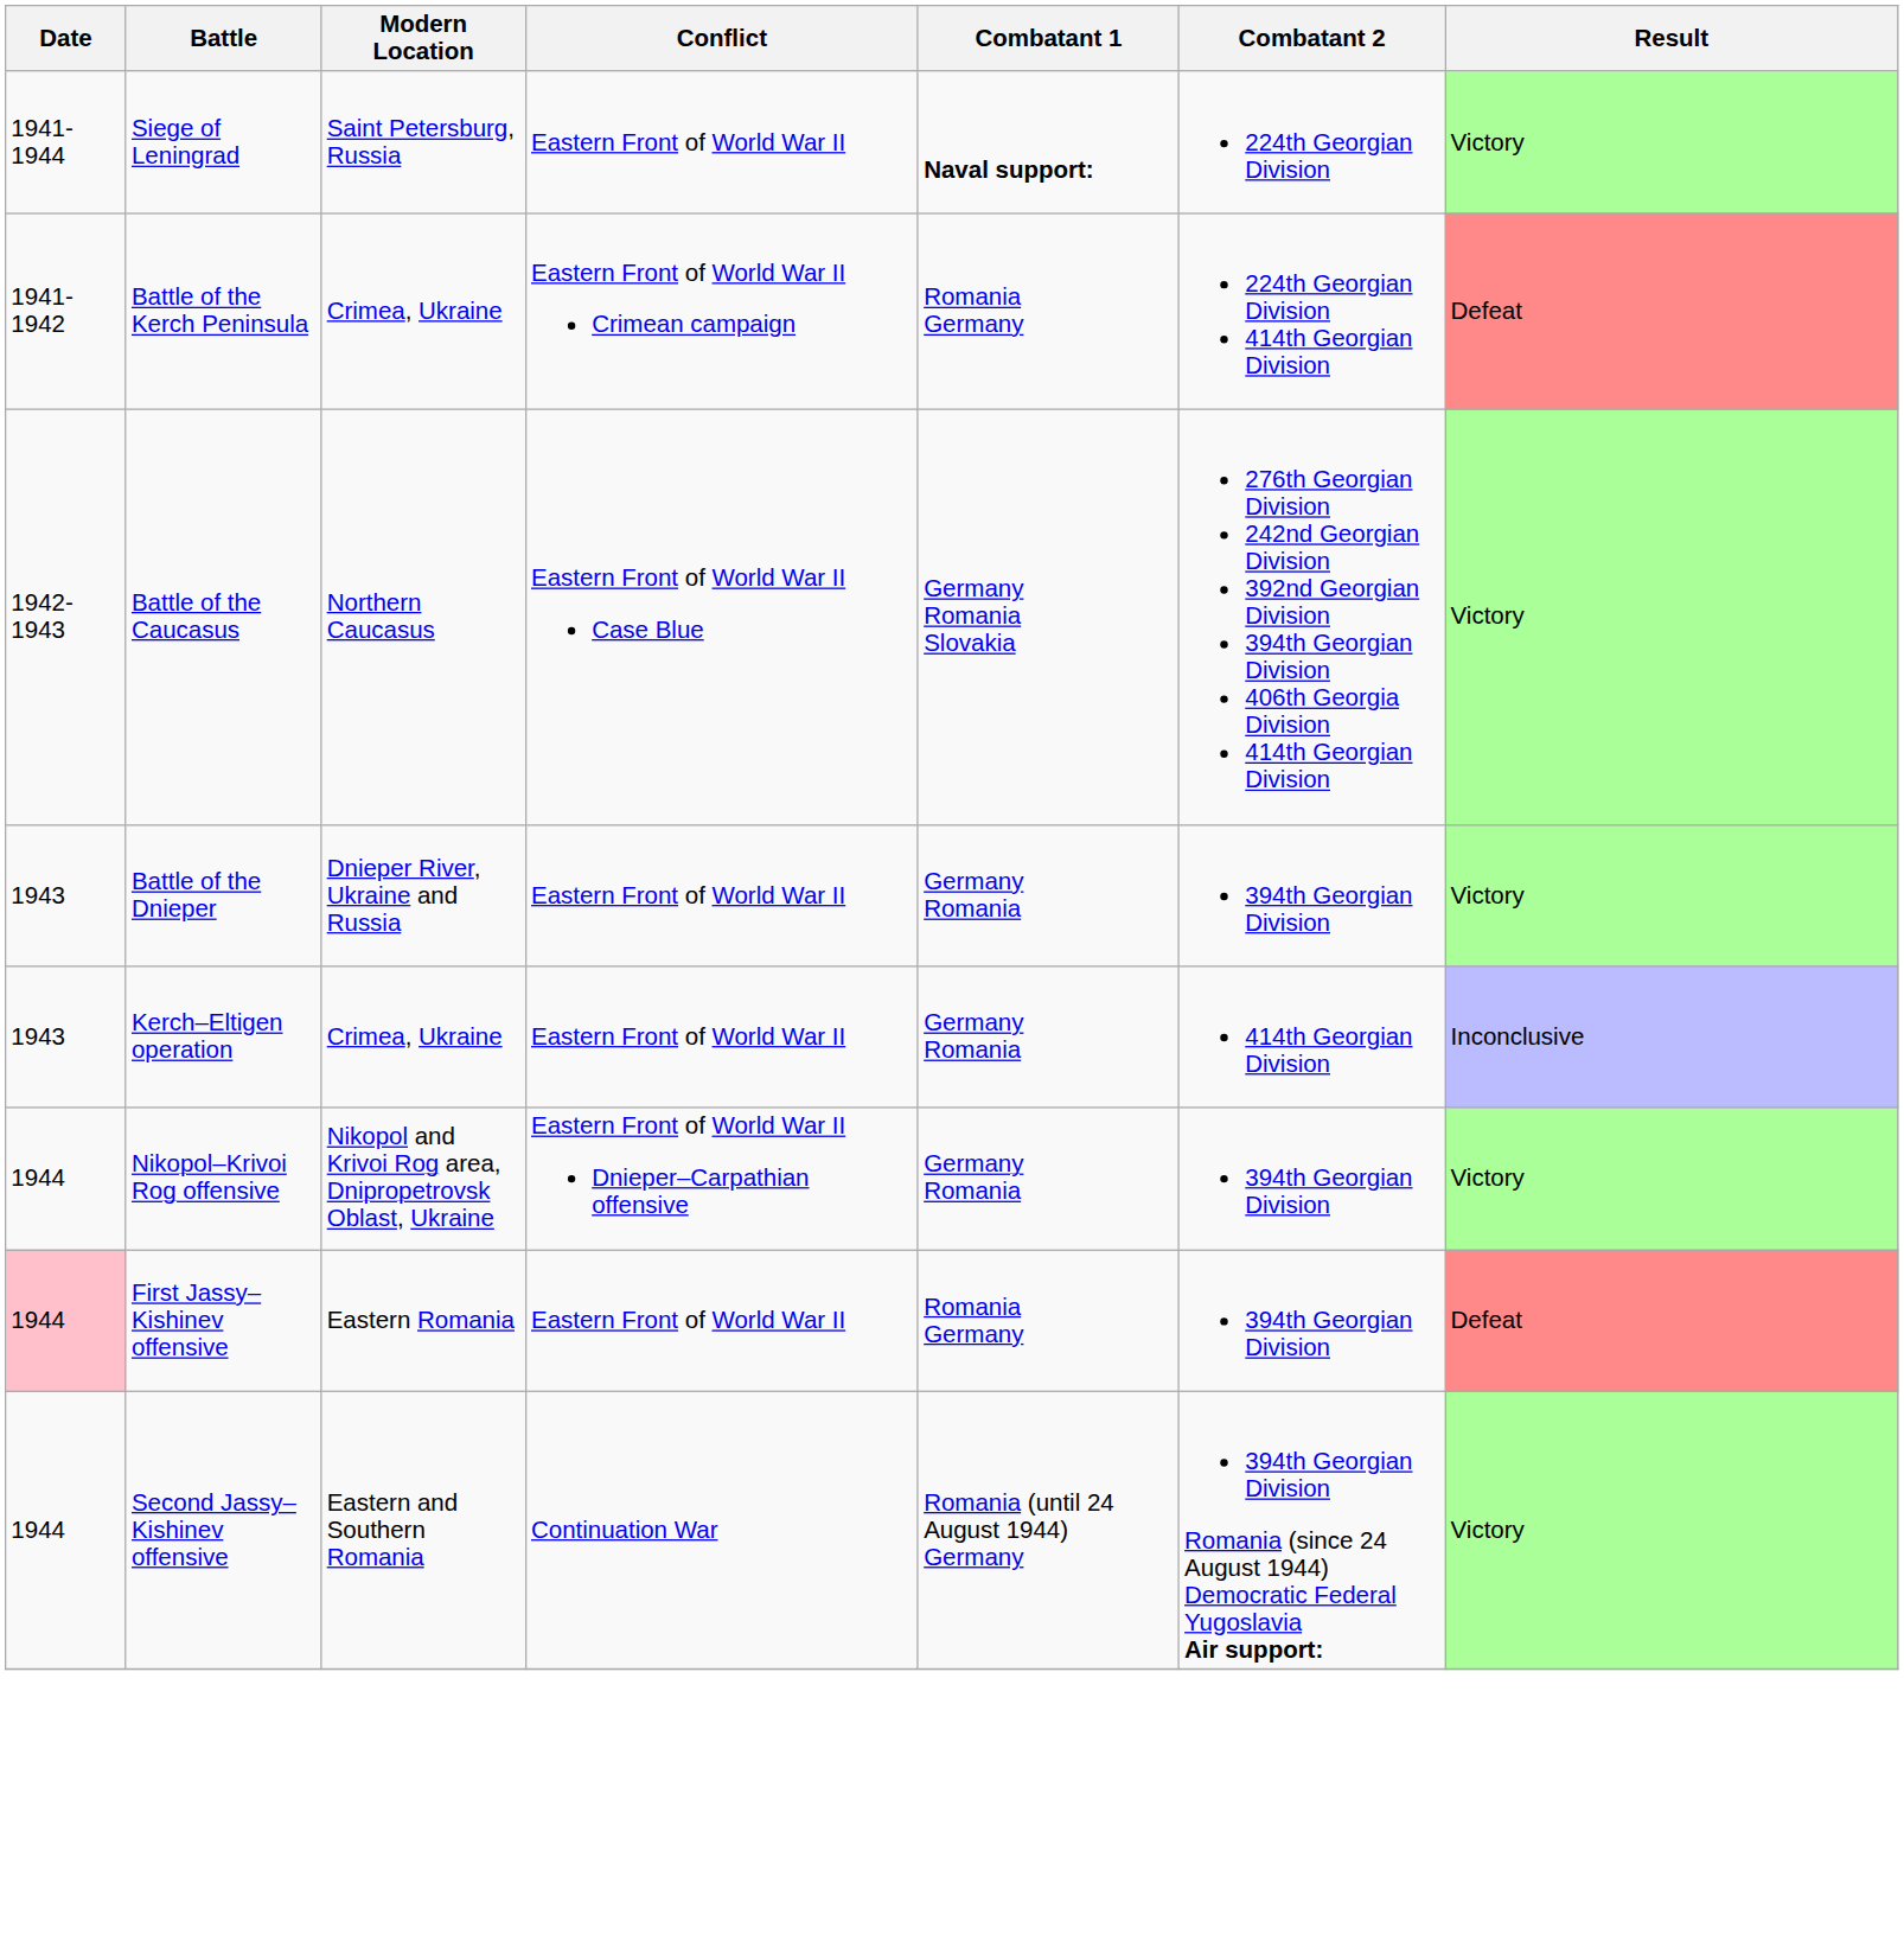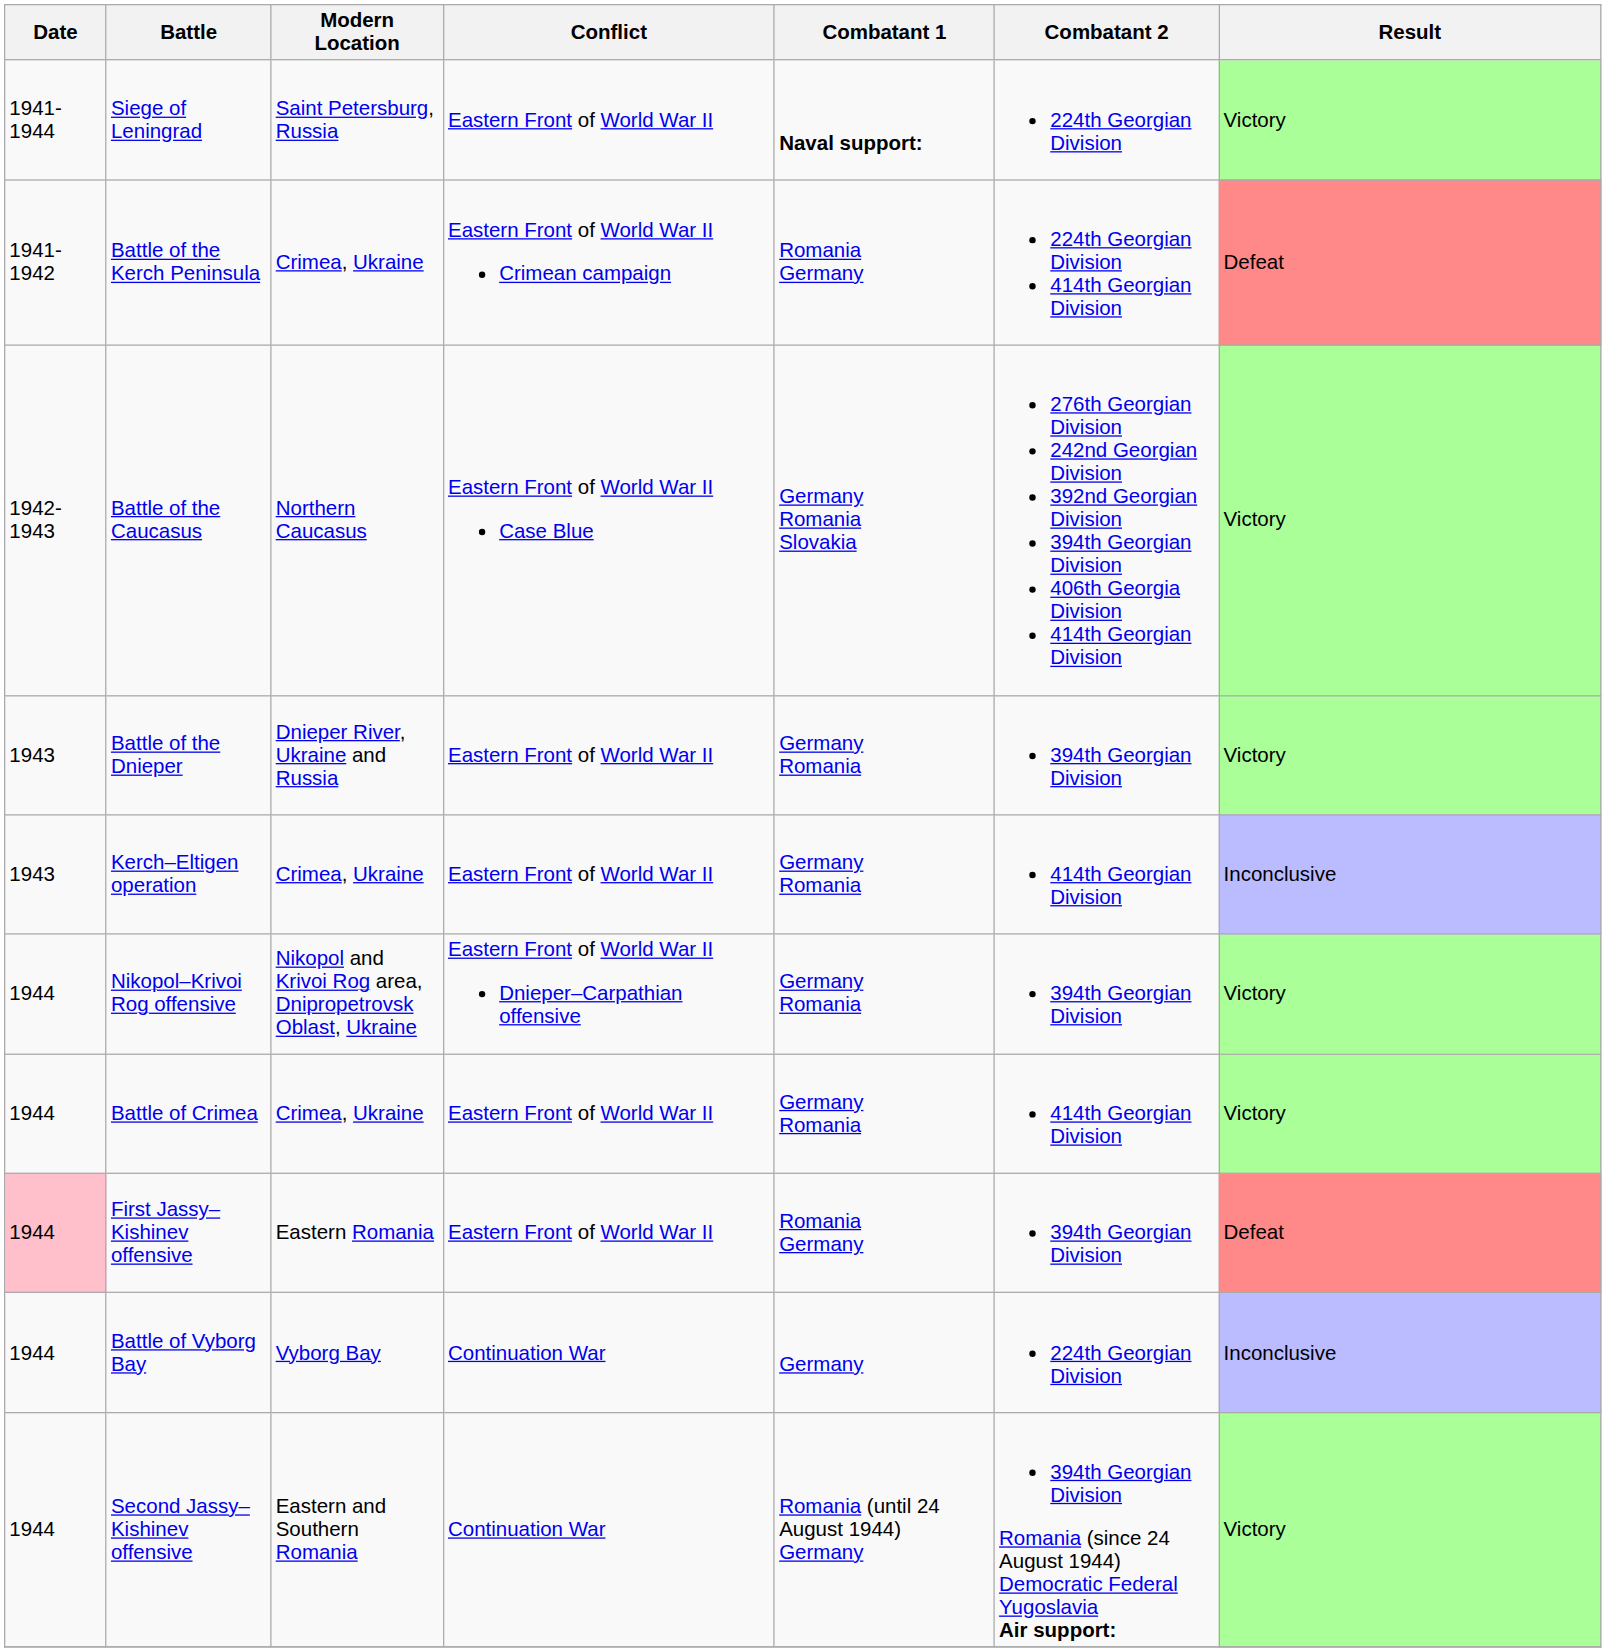 <table class="wikitable" style="text-align: left;">
 <tr>
 <th width="78px">Date</th>
 <th width="131px">Battle</th>
 <th width="131px">Modern Location</th>
 <th width="277px">Conflict</th>
 <th width="180px">Combatant 1</th>
 <th width="180px">Combatant 2</th>
 <th width="330px">Result</th>
 </tr>
 <tr>
 <td>1941-1944</td>
 <td><a href='#'>Siege of Leningrad</a></td>
 <td><a href='#'>Saint Petersburg</a>, <a href='#'>Russia</a> </td>
 <td><a href='#'>Eastern Front</a> of <a href='#'>World War II</a></td>
 <td><br><br><strong>Naval support:</strong><br></td>
 <td><br><ul><li><a href='#'>224th Georgian Division</a></li></ul></td>
 <td style="background:#AF9">Victory</td>
 </tr>
 <tr>
 <td>1941-1942</td>
 <td><a href='#'>Battle of the Kerch Peninsula</a></td>
 <td><a href='#'>Crimea</a>, <a href='#'>Ukraine</a> </td>
 <td><a href='#'>Eastern Front</a> of <a href='#'>World War II</a><br><ul><li><a href='#'>Crimean campaign</a></li></ul></td>
 <td> <a href='#'>Romania</a><br> <a href='#'>Germany</a></td>
 <td><br><ul><li><a href='#'>224th Georgian Division</a></li><li><a href='#'>414th Georgian Division</a></li></ul></td>
 <td style="background:#F88">Defeat</td>
 </tr>
 <tr>
 <td>1942-1943</td>
 <td><a href='#'>Battle of the Caucasus</a></td>
 <td><a href='#'>Northern Caucasus</a> </td>
 <td><a href='#'>Eastern Front</a> of <a href='#'>World War II</a><br><ul><li><a href='#'>Case Blue</a></li></ul></td>
 <td> <a href='#'>Germany</a><br> <a href='#'>Romania</a><br> <a href='#'>Slovakia</a></td>
 <td><br><ul><li><a href='#'>276th Georgian Division</a></li><li><a href='#'>242nd Georgian Division</a></li><li><a href='#'>392nd Georgian Division</a></li><li><a href='#'>394th Georgian Division</a></li><li><a href='#'>406th Georgia Division</a></li><li><a href='#'>414th Georgian Division</a></li></ul></td>
 <td style="background:#AF9">Victory</td>
 </tr>
 <tr>
 <td>1943</td>
 <td><a href='#'>Battle of the Dnieper</a></td>
 <td><a href='#'>Dnieper River</a>, <a href='#'>Ukraine</a>  and <a href='#'>Russia</a> </td>
 <td><a href='#'>Eastern Front</a> of <a href='#'>World War II</a></td>
 <td> <a href='#'>Germany</a><br> <a href='#'>Romania</a></td>
 <td><br><ul><li><a href='#'>394th Georgian Division</a></li></ul></td>
 <td style="background:#AF9">Victory</td>
 </tr>
 <tr>
 <td>1943</td>
 <td><a href='#'>Kerch–Eltigen operation</a></td>
 <td><a href='#'>Crimea</a>, <a href='#'>Ukraine</a> </td>
 <td><a href='#'>Eastern Front</a> of <a href='#'>World War II</a></td>
 <td> <a href='#'>Germany</a><br> <a href='#'>Romania</a></td>
 <td><br><ul><li><a href='#'>414th Georgian Division</a></li></ul></td>
 <td style="background:#BBF">Inconclusive</td>
 </tr>
 <tr>
 <td>1944</td>
 <td><a href='#'>Nikopol–Krivoi Rog offensive</a></td>
 <td><a href='#'>Nikopol</a> and <a href='#'>Krivoi Rog</a> area, <a href='#'>Dnipropetrovsk Oblast</a>, <a href='#'>Ukraine</a> </td>
 <td><a href='#'>Eastern Front</a> of <a href='#'>World War II</a><br><ul><li><a href='#'>Dnieper–Carpathian offensive</a></li></ul></td>
 <td> <a href='#'>Germany</a><br> <a href='#'>Romania</a></td>
 <td><br><ul><li><a href='#'>394th Georgian Division</a></li></ul></td>
 <td style="background:#AF9">Victory</td>
 </tr>
 <tr>
+<td>1944</td>
+<td><a href='#'>Battle of Crimea</a></td>
+<td><a href='#'>Crimea</a>, <a href='#'>Ukraine</a> </td>
+<td><a href='#'>Eastern Front</a> of <a href='#'>World War II</a></td>
+<td> <a href='#'>Germany</a><br> <a href='#'>Romania</a></td>
+<td><br><ul><li><a href='#'>414th Georgian Division</a></li></ul></td>
+<td style="background:#AF9">Victory</td>
+</tr>
+<tr>
 <td style="background: pink;">1944</td>
 <td><a href='#'>First Jassy–Kishinev offensive</a></td>
 <td>Eastern <a href='#'>Romania</a> </td>
 <td><a href='#'>Eastern Front</a> of <a href='#'>World War II</a></td>
 <td> <a href='#'>Romania</a><br> <a href='#'>Germany</a></td>
 <td><br><ul><li><a href='#'>394th Georgian Division</a></li></ul></td>
 <td style="background:#F88">Defeat</td>
+</tr>
+<tr>
+<td>1944</td>
+<td><a href='#'>Battle of Vyborg Bay</a></td>
+<td><a href='#'>Vyborg Bay</a></td>
+<td><a href='#'>Continuation War</a></td>
+<td><br> <a href='#'>Germany</a></td>
+<td><br><ul><li><a href='#'>224th Georgian Division</a></li></ul></td>
+<td style="background:#BBF">Inconclusive</td>
 </tr>
 <tr>
 <td>1944</td>
 <td><a href='#'>Second Jassy–Kishinev offensive</a></td>
 <td>Eastern and Southern <a href='#'>Romania</a> </td>
 <td><a href='#'>Continuation War</a></td>
 <td> <a href='#'>Romania</a> (until 24 August 1944)<br> <a href='#'>Germany</a></td>
 <td><br><ul><li><a href='#'>394th Georgian Division</a></li></ul> <a href='#'>Romania</a> (since 24 August 1944)<br> <a href='#'>Democratic Federal Yugoslavia</a><br><strong>Air support:</strong><br></td>
 <td style="background:#AF9">Victory</td>
 </tr>
 <tr>
 </tr>
 </table>
